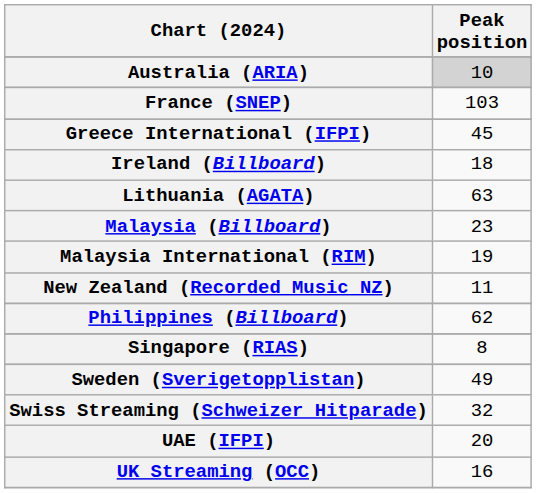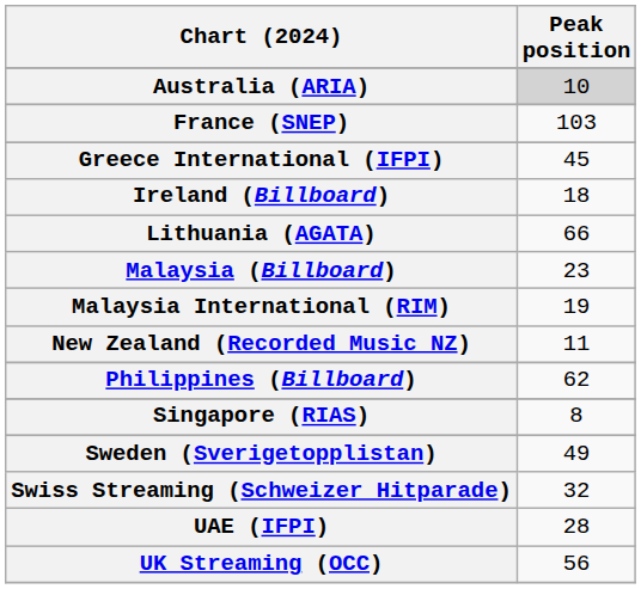 <table class="wikitable sortable plainrowheaders" style="text-align:center">
 <tr>
 <th scope="col">Chart (2024)</th>
 <th scope="col">Peak<br>position</th>
 </tr>
 <tr>
 </tr>
 <tr>
 <th scope="row">Australia (<a href='#'>ARIA</a>)</th>
 <td style="background: lightgrey;">10</td>
 </tr>
 <tr>
 </tr>
 <tr>
 </tr>
 <tr>
 </tr>
 <tr>
 <th scope="row">France (<a href='#'>SNEP</a>)</th>
 <td>103</td>
 </tr>
 <tr>
 </tr>
 <tr>
 <th scope="row">Greece International (<a href='#'>IFPI</a>)</th>
 <td>45</td>
 </tr>
 <tr>
 <th scope="row">Ireland (<em><a href='#'>Billboard</a></em>)</th>
 <td>18</td>
 </tr>
 <tr>
 <th scope="row">Lithuania (<a href='#'>AGATA</a>)</th>
-<td>63</td>
+<td>66</td>
 </tr>
 <tr>
 <th scope="row"><a href='#'>Malaysia</a> (<em><a href='#'>Billboard</a></em>)</th>
 <td>23</td>
 </tr>
 <tr>
 <th scope="row">Malaysia International (<a href='#'>RIM</a>)</th>
 <td>19</td>
 </tr>
 <tr>
 <th scope="row">New Zealand (<a href='#'>Recorded Music NZ</a>)</th>
 <td>11</td>
 </tr>
 <tr>
 </tr>
 <tr>
 <th scope="row"><a href='#'>Philippines</a> (<em><a href='#'>Billboard</a></em>)</th>
 <td>62</td>
 </tr>
 <tr>
 </tr>
 <tr>
 <th scope="row">Singapore (<a href='#'>RIAS</a>)</th>
 <td>8</td>
 </tr>
 <tr>
 </tr>
 <tr>
 <th scope="row">Sweden (<a href='#'>Sverigetopplistan</a>)</th>
 <td>49</td>
 </tr>
 <tr>
 <th scope="row">Swiss Streaming (<a href='#'>Schweizer Hitparade</a>)</th>
 <td>32</td>
 </tr>
 <tr>
 <th scope="row">UAE (<a href='#'>IFPI</a>)</th>
-<td>20</td>
+<td>28</td>
 </tr>
 <tr>
 <th scope="row"><a href='#'>UK Streaming</a> (<a href='#'>OCC</a>)</th>
-<td>16</td>
+<td>56</td>
 </tr>
 <tr>
 </tr>
 </table>
